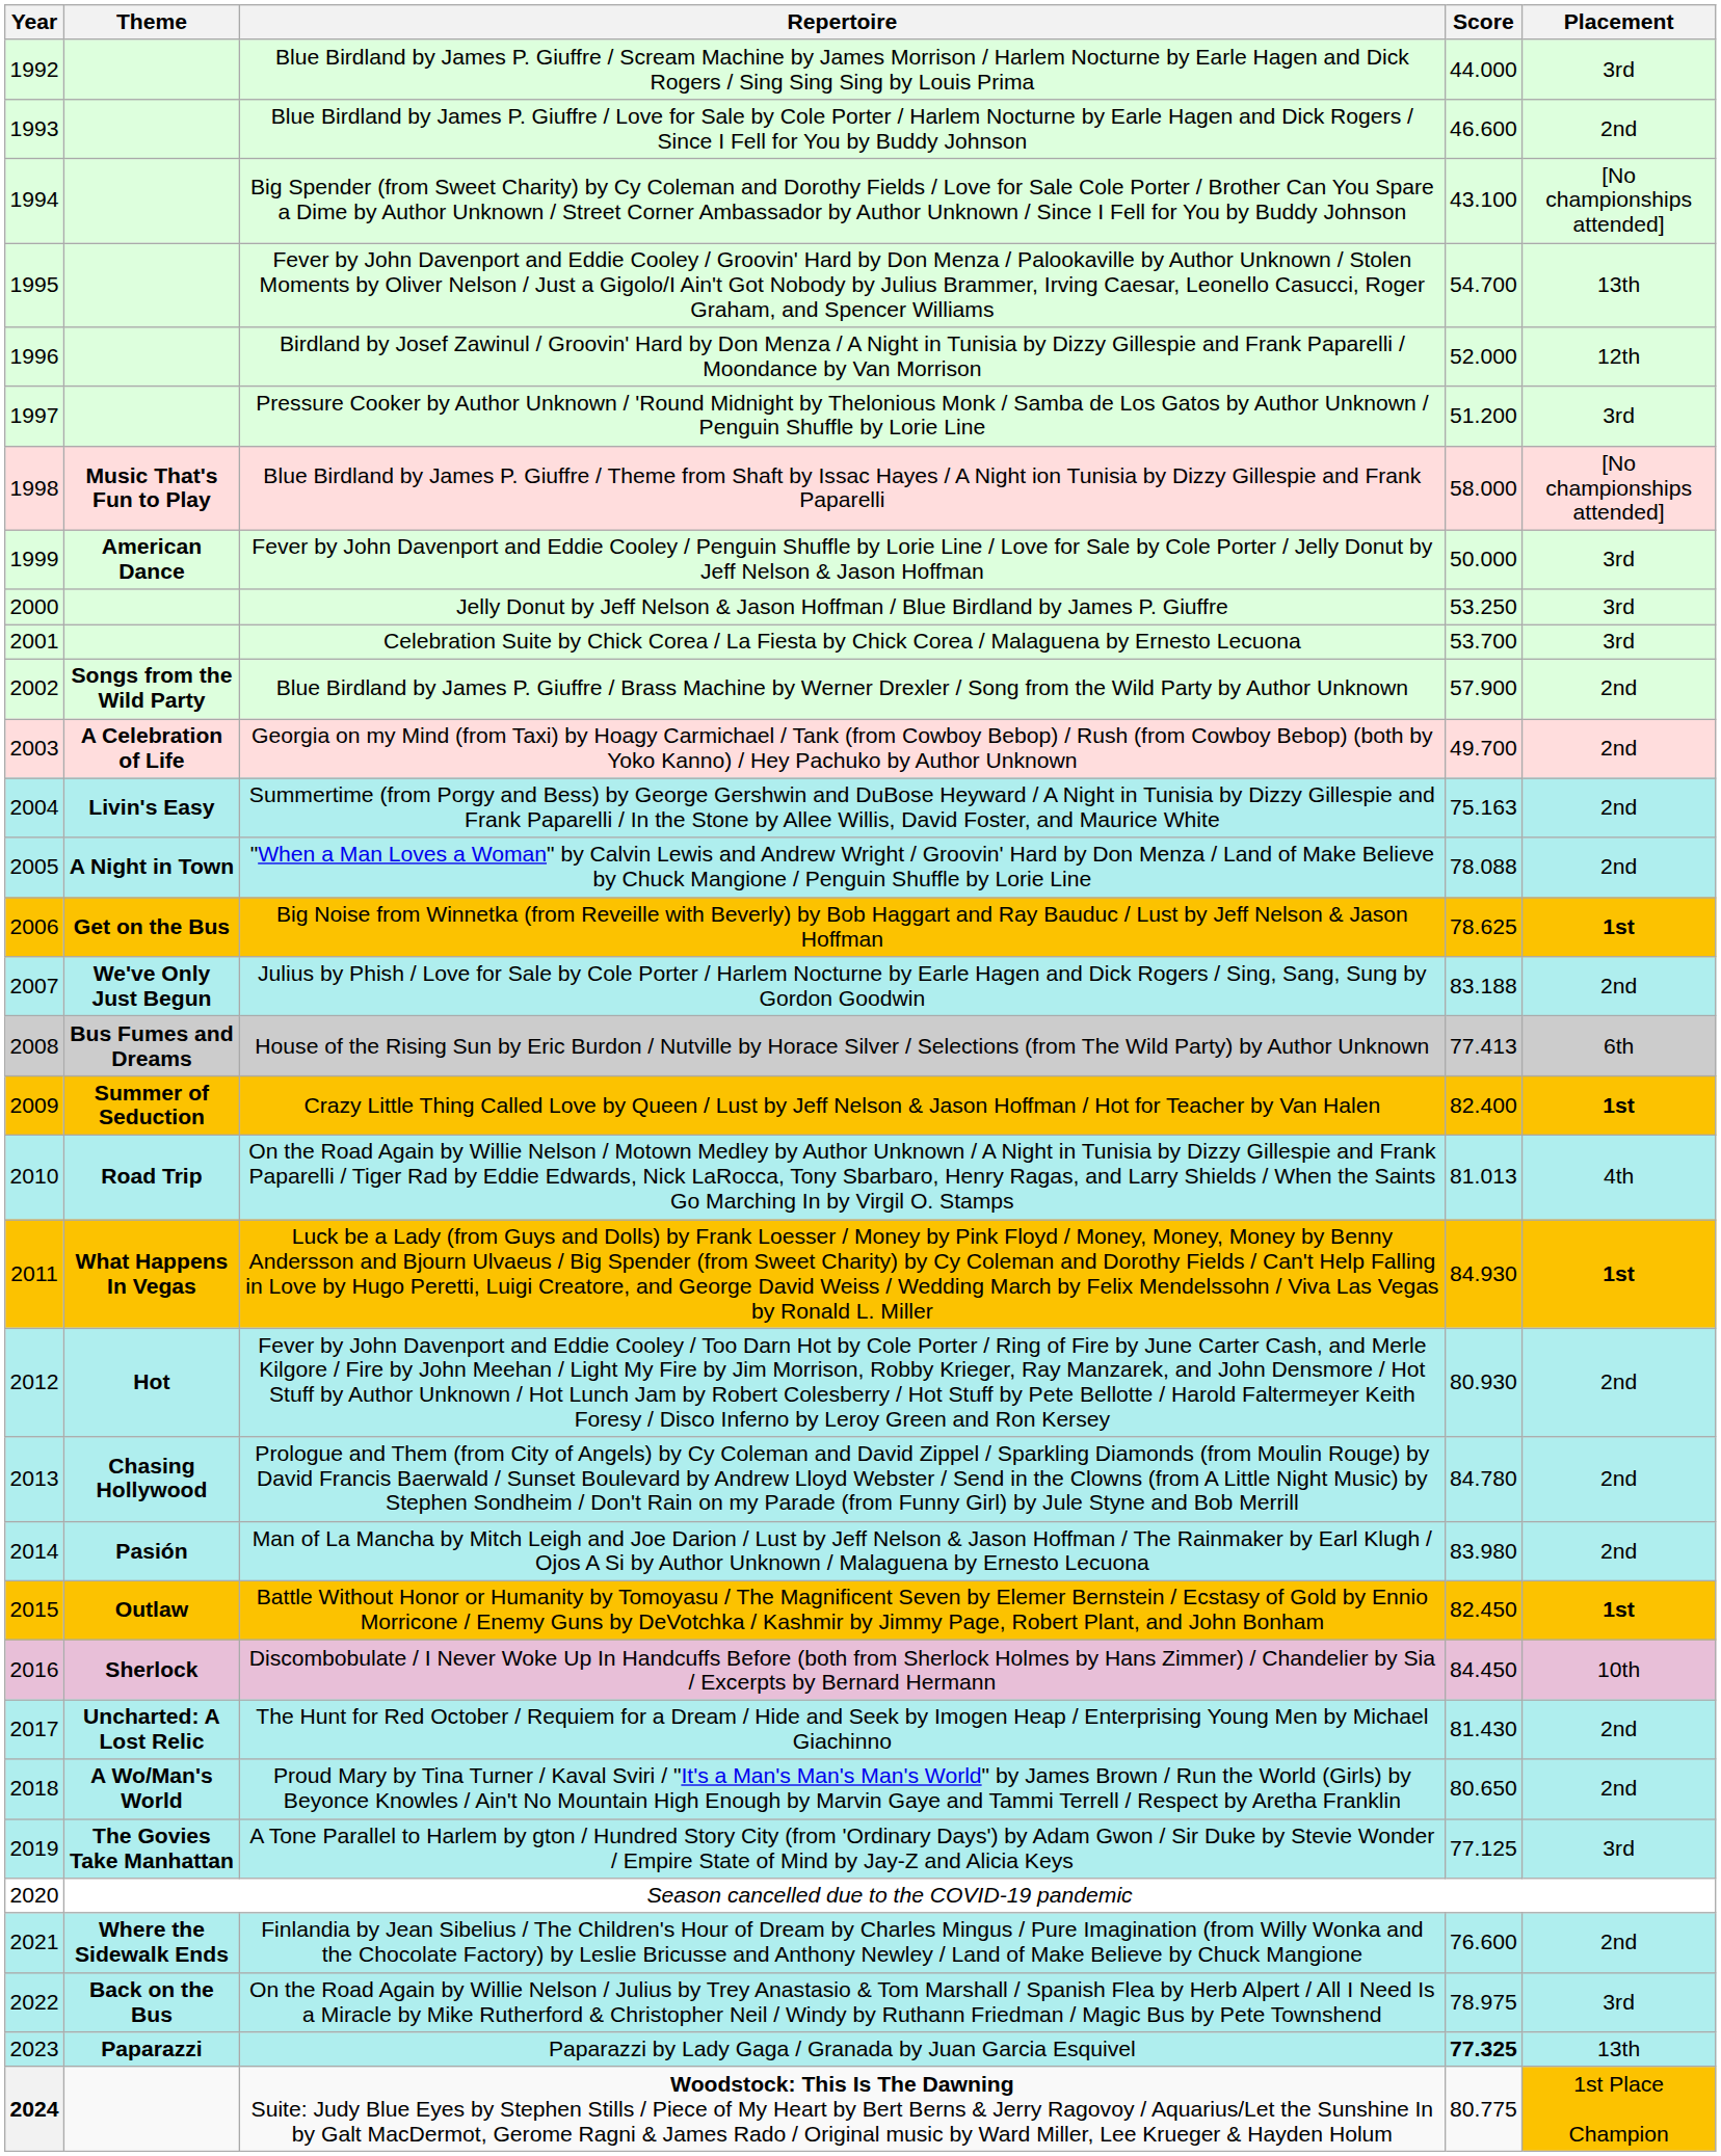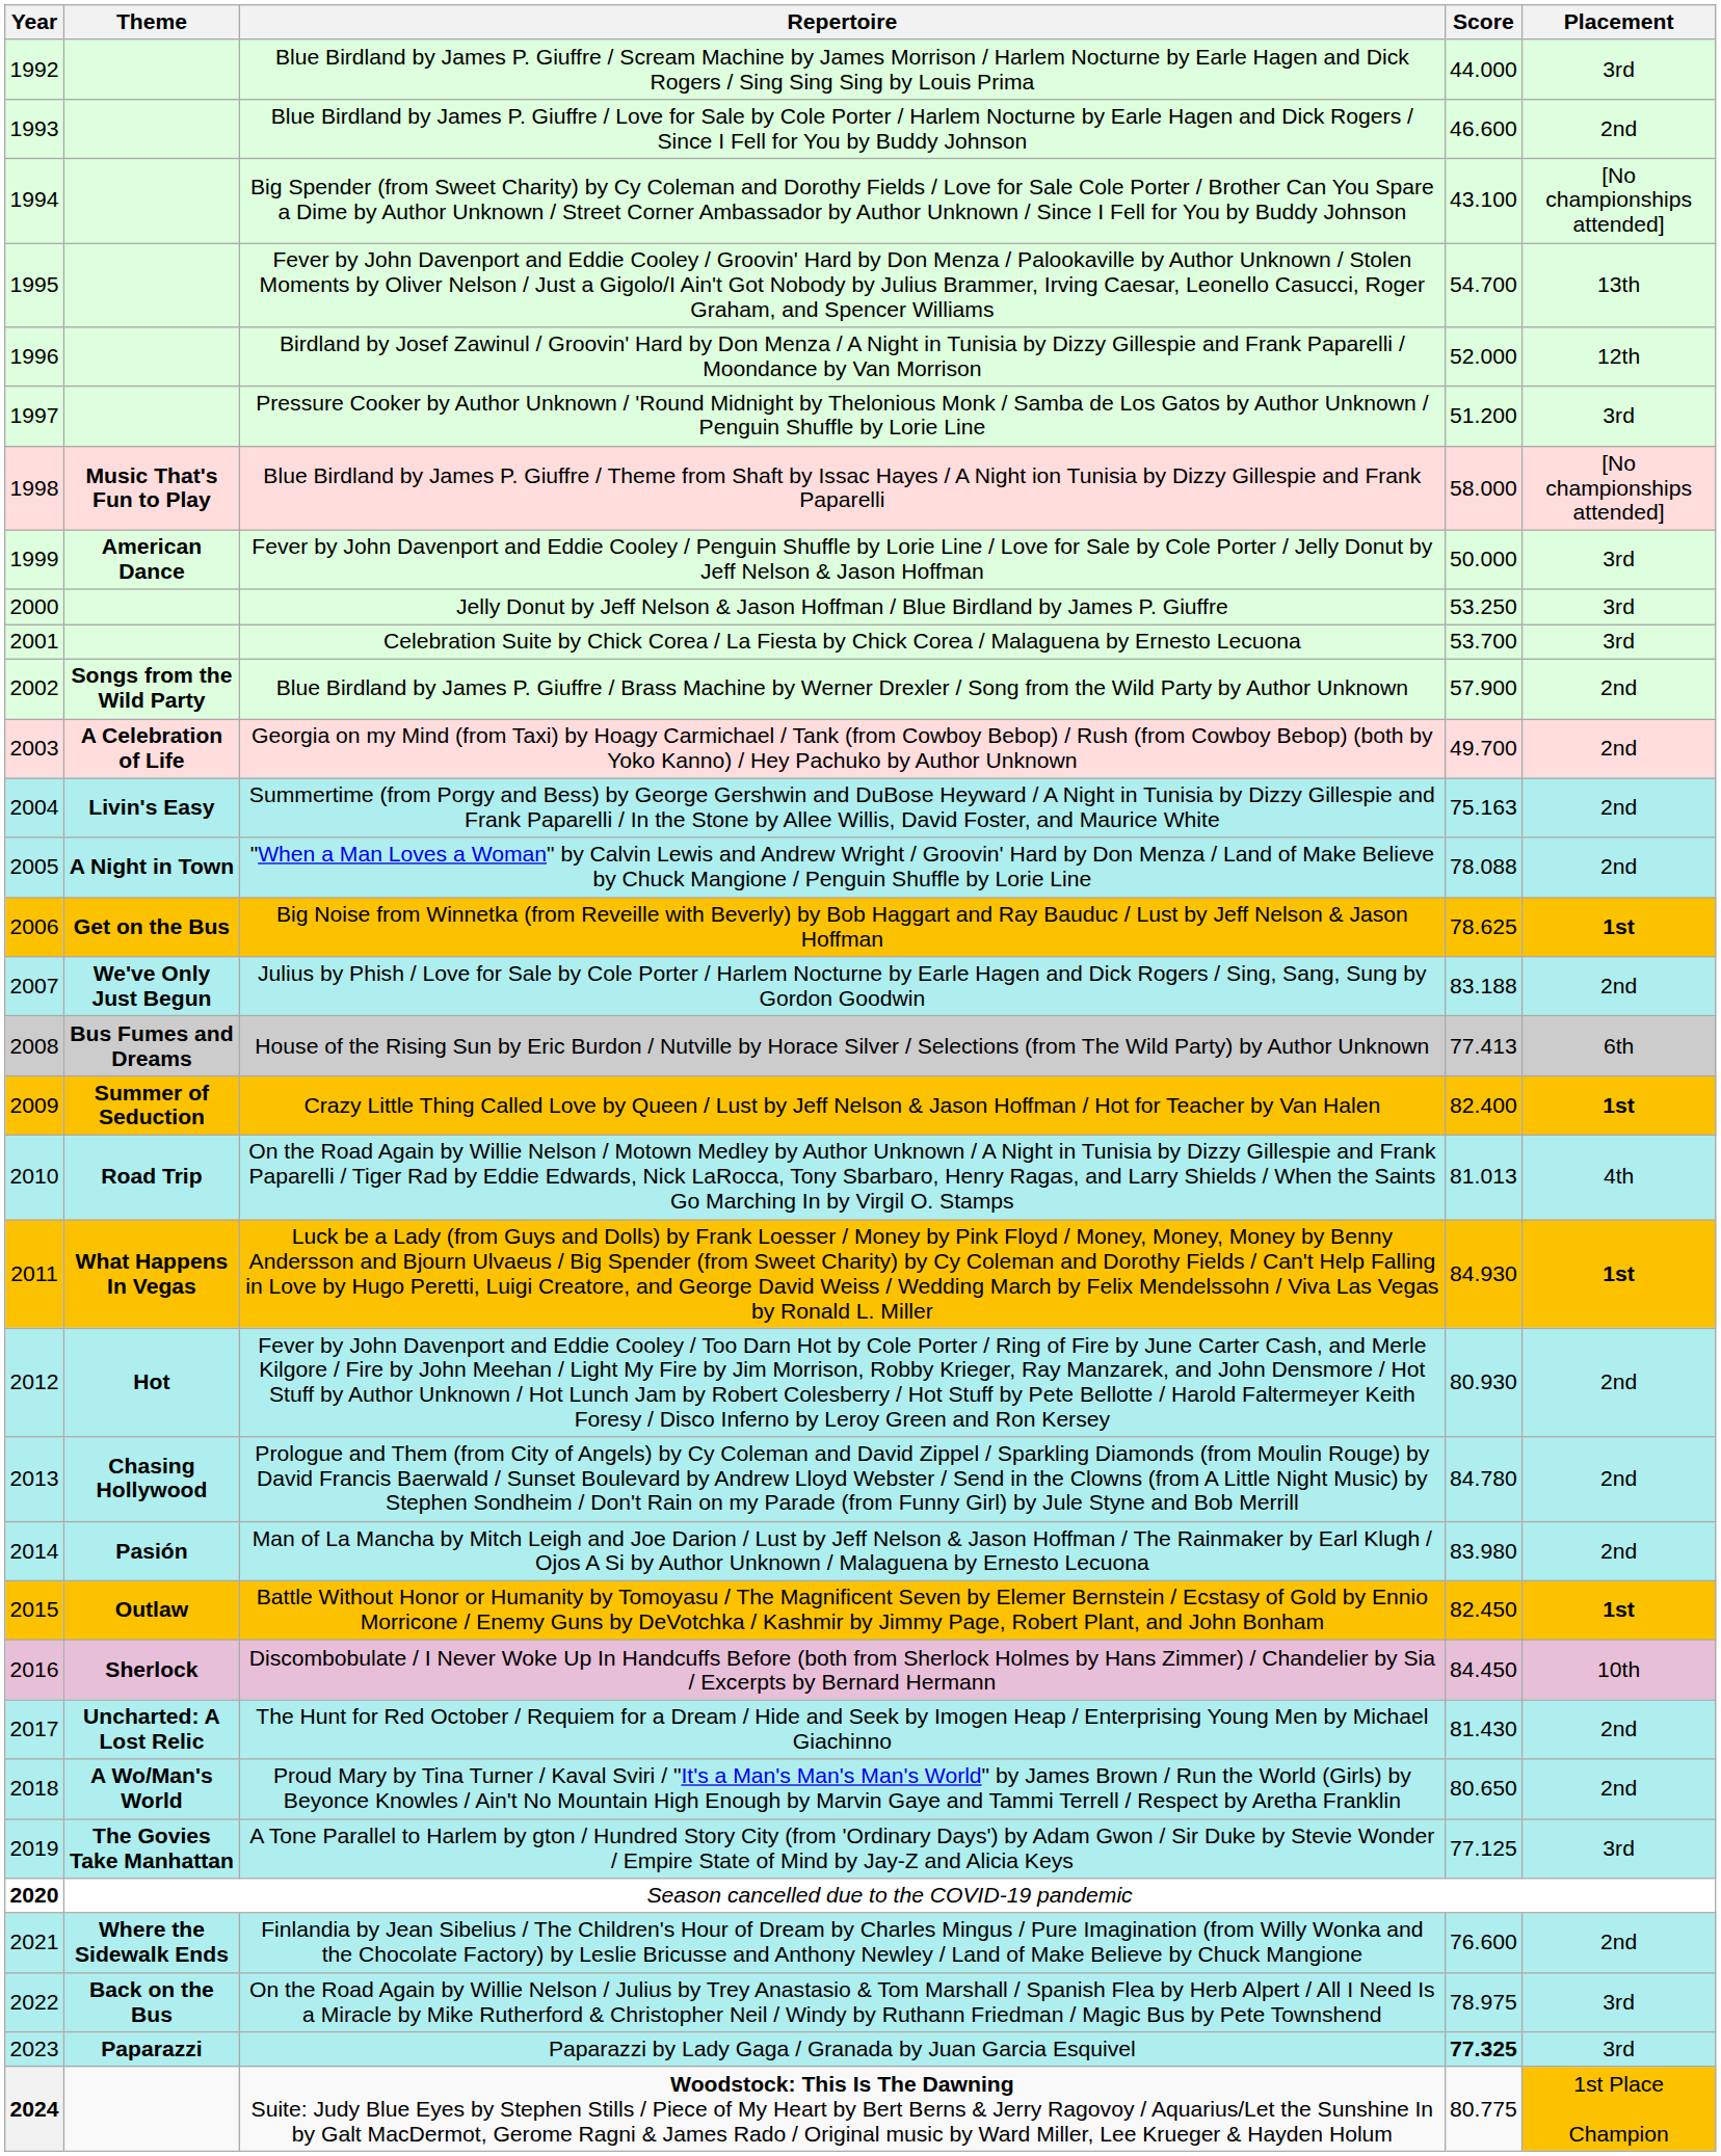 <table class="wikitable" style="text-align:center">
 <tr>
 <th>Year</th>
 <th>Theme</th>
 <th>Repertoire</th>
 <th>Score</th>
 <th>Placement</th>
 </tr>
 <tr bgcolor=#DDFFDD>
 <td>1992</td>
 <td></td>
 <td>Blue Birdland by James P. Giuffre / Scream Machine by James Morrison / Harlem Nocturne by Earle Hagen and Dick Rogers / Sing Sing Sing by Louis Prima</td>
 <td>44.000</td>
 <td>3rd</td>
 </tr>
 <tr bgcolor=#DDFFDD>
 <td>1993</td>
 <td></td>
 <td>Blue Birdland by James P. Giuffre / Love for Sale by Cole Porter / Harlem Nocturne by Earle Hagen and Dick Rogers / Since I Fell for You by Buddy Johnson</td>
 <td>46.600</td>
 <td>2nd</td>
 </tr>
 <tr bgcolor=#DDFFDD>
 <td>1994</td>
 <td></td>
 <td>Big Spender (from Sweet Charity) by Cy Coleman and Dorothy Fields / Love for Sale Cole Porter / Brother Can You Spare a Dime by Author Unknown / Street Corner Ambassador by Author Unknown / Since I Fell for You by Buddy Johnson</td>
 <td>43.100</td>
 <td>[No championships attended]</td>
 </tr>
 <tr bgcolor=#DDFFDD>
 <td>1995</td>
 <td></td>
 <td>Fever by John Davenport and Eddie Cooley / Groovin' Hard by Don Menza / Palookaville by Author Unknown / Stolen Moments by Oliver Nelson / Just a Gigolo/I Ain't Got Nobody by Julius Brammer, Irving Caesar, Leonello Casucci, Roger Graham, and Spencer Williams</td>
 <td>54.700</td>
 <td>13th</td>
 </tr>
 <tr bgcolor=#DDFFDD>
 <td>1996</td>
 <td></td>
 <td>Birdland by Josef Zawinul / Groovin' Hard by Don Menza / A Night in Tunisia by Dizzy Gillespie and Frank Paparelli / Moondance by Van Morrison</td>
 <td>52.000</td>
 <td>12th</td>
 </tr>
 <tr bgcolor=#DDFFDD>
 <td>1997</td>
 <td></td>
 <td>Pressure Cooker by Author Unknown / 'Round Midnight by Thelonious Monk / Samba de Los Gatos by Author Unknown / Penguin Shuffle by Lorie Line</td>
 <td>51.200</td>
 <td>3rd</td>
 </tr>
 <tr bgcolor=#FFDDDD>
 <td>1998</td>
 <td><strong>Music That's Fun to Play</strong></td>
 <td>Blue Birdland by James P. Giuffre / Theme from Shaft by Issac Hayes / A Night ion Tunisia by Dizzy Gillespie and Frank Paparelli</td>
 <td>58.000</td>
 <td>[No championships attended]</td>
 </tr>
 <tr bgcolor=#DDFFDD>
 <td>1999</td>
 <td><strong>American Dance</strong></td>
 <td>Fever by John Davenport and Eddie Cooley / Penguin Shuffle by Lorie Line / Love for Sale by Cole Porter / Jelly Donut by Jeff Nelson & Jason Hoffman</td>
 <td>50.000</td>
 <td>3rd</td>
 </tr>
 <tr bgcolor=#DDFFDD>
 <td>2000</td>
 <td></td>
 <td>Jelly Donut by Jeff Nelson & Jason Hoffman / Blue Birdland by James P. Giuffre</td>
 <td>53.250</td>
 <td>3rd</td>
 </tr>
 <tr bgcolor=#DDFFDD>
 <td>2001</td>
 <td></td>
 <td>Celebration Suite by Chick Corea / La Fiesta by Chick Corea / Malaguena by Ernesto Lecuona</td>
 <td>53.700</td>
 <td>3rd</td>
 </tr>
 <tr bgcolor=#DDFFDD>
 <td>2002</td>
 <td><strong>Songs from the Wild Party</strong></td>
 <td>Blue Birdland by James P. Giuffre / Brass Machine by Werner Drexler / Song from the Wild Party by Author Unknown</td>
 <td>57.900</td>
 <td>2nd</td>
 </tr>
 <tr bgcolor=#FFDDDD>
 <td>2003</td>
 <td><strong>A Celebration of Life</strong></td>
 <td>Georgia on my Mind (from Taxi) by Hoagy Carmichael / Tank (from Cowboy Bebop) / Rush (from Cowboy Bebop) (both by Yoko Kanno) / Hey Pachuko by Author Unknown</td>
 <td>49.700</td>
 <td>2nd</td>
 </tr>
 <tr bgcolor=#AFEEEE>
 <td>2004</td>
 <td><strong>Livin's Easy</strong></td>
 <td>Summertime (from Porgy and Bess) by George Gershwin and DuBose Heyward / A Night in Tunisia by Dizzy Gillespie and Frank Paparelli / In the Stone by Allee Willis, David Foster, and Maurice White</td>
 <td>75.163</td>
 <td>2nd</td>
 </tr>
 <tr bgcolor=#AFEEEE>
 <td>2005</td>
 <td><strong>A Night in Town</strong></td>
 <td>"<a href='#'>When a Man Loves a Woman</a>" by Calvin Lewis and Andrew Wright / Groovin' Hard by Don Menza / Land of Make Believe by Chuck Mangione / Penguin Shuffle by Lorie Line</td>
 <td>78.088</td>
 <td>2nd</td>
 </tr>
 <tr bgcolor=#FCC200>
 <td>2006</td>
 <td><strong>Get on the Bus</strong></td>
 <td>Big Noise from Winnetka (from Reveille with Beverly) by Bob Haggart and Ray Bauduc / Lust by Jeff Nelson & Jason Hoffman</td>
 <td>78.625</td>
 <td><strong>1st</strong></td>
 </tr>
 <tr bgcolor=#AFEEEE>
 <td>2007</td>
 <td><strong>We've Only Just Begun</strong></td>
 <td>Julius by Phish / Love for Sale by Cole Porter / Harlem Nocturne by Earle Hagen and Dick Rogers / Sing, Sang, Sung by Gordon Goodwin</td>
 <td>83.188</td>
 <td>2nd</td>
 </tr>
 <tr bgcolor=#CCCCCC>
 <td>2008</td>
 <td><strong>Bus Fumes and Dreams</strong></td>
 <td>House of the Rising Sun by Eric Burdon / Nutville by Horace Silver / Selections (from The Wild Party) by Author Unknown</td>
 <td>77.413</td>
 <td>6th</td>
 </tr>
 <tr bgcolor=#FCC200>
 <td>2009</td>
 <td><strong>Summer of Seduction</strong></td>
 <td>Crazy Little Thing Called Love by Queen / Lust by Jeff Nelson & Jason Hoffman / Hot for Teacher by Van Halen</td>
 <td>82.400</td>
 <td><strong>1st</strong></td>
 </tr>
 <tr bgcolor=#AFEEEE>
 <td>2010</td>
 <td><strong>Road Trip</strong></td>
 <td>On the Road Again by Willie Nelson / Motown Medley by Author Unknown / A Night in Tunisia by Dizzy Gillespie and Frank Paparelli / Tiger Rad by Eddie Edwards, Nick LaRocca, Tony Sbarbaro, Henry Ragas, and Larry Shields / When the Saints Go Marching In by Virgil O. Stamps</td>
 <td>81.013</td>
 <td>4th</td>
 </tr>
 <tr bgcolor=#FCC200>
 <td>2011</td>
 <td><strong>What Happens In Vegas</strong></td>
 <td>Luck be a Lady (from Guys and Dolls) by Frank Loesser / Money by Pink Floyd / Money, Money, Money by Benny Andersson and Bjourn Ulvaeus / Big Spender (from Sweet Charity) by Cy Coleman and Dorothy Fields / Can't Help Falling in Love by Hugo Peretti, Luigi Creatore, and George David Weiss / Wedding March by Felix Mendelssohn / Viva Las Vegas by Ronald L. Miller</td>
 <td>84.930</td>
 <td><strong>1st</strong></td>
 </tr>
 <tr bgcolor=#AFEEEE>
 <td>2012</td>
 <td><strong>Hot</strong></td>
 <td>Fever by John Davenport and Eddie Cooley / Too Darn Hot by Cole Porter / Ring of Fire by June Carter Cash, and Merle Kilgore / Fire by John Meehan / Light My Fire by Jim Morrison, Robby Krieger, Ray Manzarek, and John Densmore / Hot Stuff by Author Unknown / Hot Lunch Jam by Robert Colesberry / Hot Stuff by Pete Bellotte / Harold Faltermeyer Keith Foresy / Disco Inferno by Leroy Green and Ron Kersey</td>
 <td>80.930</td>
 <td>2nd</td>
 </tr>
 <tr bgcolor=#AFEEEE>
 <td>2013</td>
 <td><strong>Chasing Hollywood</strong></td>
 <td>Prologue and Them (from City of Angels) by Cy Coleman and David Zippel / Sparkling Diamonds (from Moulin Rouge) by David Francis Baerwald / Sunset Boulevard by Andrew Lloyd Webster / Send in the Clowns (from A Little Night Music) by Stephen Sondheim / Don't Rain on my Parade (from Funny Girl) by Jule Styne and Bob Merrill</td>
 <td>84.780</td>
 <td>2nd</td>
 </tr>
 <tr bgcolor=#AFEEEE>
 <td>2014</td>
 <td><strong>Pasión</strong></td>
 <td>Man of La Mancha by Mitch Leigh and Joe Darion / Lust by Jeff Nelson & Jason Hoffman / The Rainmaker by Earl Klugh / Ojos A Si by Author Unknown / Malaguena by Ernesto Lecuona</td>
 <td>83.980</td>
 <td>2nd</td>
 </tr>
 <tr bgcolor=#FCC200>
 <td>2015</td>
 <td><strong>Outlaw</strong></td>
 <td>Battle Without Honor or Humanity by Tomoyasu / The Magnificent Seven by Elemer Bernstein / Ecstasy of Gold by Ennio Morricone / Enemy Guns by DeVotchka / Kashmir by Jimmy Page, Robert Plant, and John Bonham</td>
 <td>82.450</td>
 <td><strong>1st</strong></td>
 </tr>
 <tr bgcolor=#E8BFD8>
 <td>2016</td>
 <td><strong>Sherlock</strong></td>
 <td>Discombobulate / I Never Woke Up In Handcuffs Before (both from Sherlock Holmes by Hans Zimmer) / Chandelier by Sia / Excerpts by Bernard Hermann</td>
 <td>84.450</td>
 <td>10th</td>
 </tr>
 <tr bgcolor=#AFEEEE>
 <td>2017</td>
 <td><strong>Uncharted: A Lost Relic</strong></td>
 <td>The Hunt for Red October / Requiem for a Dream / Hide and Seek by Imogen Heap / Enterprising Young Men by Michael Giachinno</td>
 <td>81.430</td>
 <td>2nd</td>
 </tr>
 <tr bgcolor=#AFEEEE>
 <td>2018</td>
 <td><strong>A Wo/Man's World</strong></td>
 <td>Proud Mary by Tina Turner / Kaval Sviri / "<a href='#'>It's a Man's Man's Man's World</a>" by James Brown / Run the World (Girls) by Beyonce Knowles / Ain't No Mountain High Enough by Marvin Gaye and Tammi Terrell / Respect by Aretha Franklin</td>
 <td>80.650</td>
 <td>2nd</td>
 </tr>
 <tr bgcolor=#AFEEEE>
 <td>2019</td>
 <td><strong>The Govies Take Manhattan</strong></td>
 <td>A Tone Parallel to Harlem by gton / Hundred Story City (from 'Ordinary Days') by Adam Gwon / Sir Duke by Stevie Wonder / Empire State of Mind by Jay-Z and Alicia Keys</td>
 <td>77.125</td>
 <td>3rd</td>
 </tr>
 <tr bgcolor="#FFFFFF">
-<td>2020</td>
+<td><strong>2020</strong></td>
 <td colspan="4"><em>Season cancelled due to the COVID-19 pandemic</em></td>
 </tr>
 <tr bgcolor=#AFEEEE>
 <td>2021</td>
 <td><strong>Where the Sidewalk Ends</strong></td>
 <td>Finlandia by Jean Sibelius / The Children's Hour of Dream by Charles Mingus / Pure Imagination (from Willy Wonka and the Chocolate Factory) by Leslie Bricusse and Anthony Newley / Land of Make Believe by Chuck Mangione</td>
 <td>76.600</td>
 <td>2nd</td>
 </tr>
 <tr bgcolor=#AFEEEE>
 <td>2022</td>
 <td><strong>Back on the Bus</strong></td>
 <td>On the Road Again by Willie Nelson / Julius by Trey Anastasio & Tom Marshall / Spanish Flea by Herb Alpert / All I Need Is a Miracle by Mike Rutherford & Christopher Neil / Windy by Ruthann Friedman / Magic Bus by Pete Townshend</td>
 <td>78.975</td>
 <td>3rd</td>
 </tr>
 <tr bgcolor=#AFEEEE>
 <td>2023</td>
 <td><strong>Paparazzi</strong></td>
 <td>Paparazzi by Lady Gaga / Granada by Juan Garcia Esquivel</td>
 <td><strong>77.325</strong></td>
-<td>13th</td>
+<td>3rd</td>
 </tr>
 <tr>
 <th scope="row">2024</th>
 <td></td>
 <td><strong>Woodstock: This Is The Dawning</strong><br>Suite: Judy Blue Eyes by Stephen Stills / Piece of My Heart by Bert Berns & Jerry Ragovoy / Aquarius/Let the Sunshine In by Galt MacDermot, Gerome Ragni & James Rado / Original music by Ward Miller, Lee Krueger & Hayden Holum</td>
 <td>80.775</td>
 <td bgcolor="fcc200">1st Place<br><br>Champion</td>
 </tr>
 </table>
